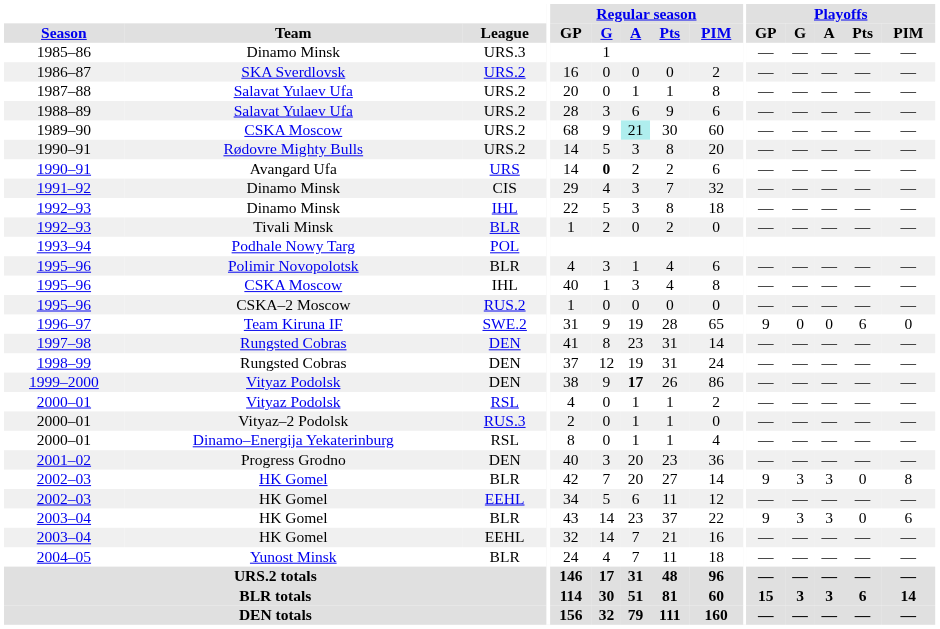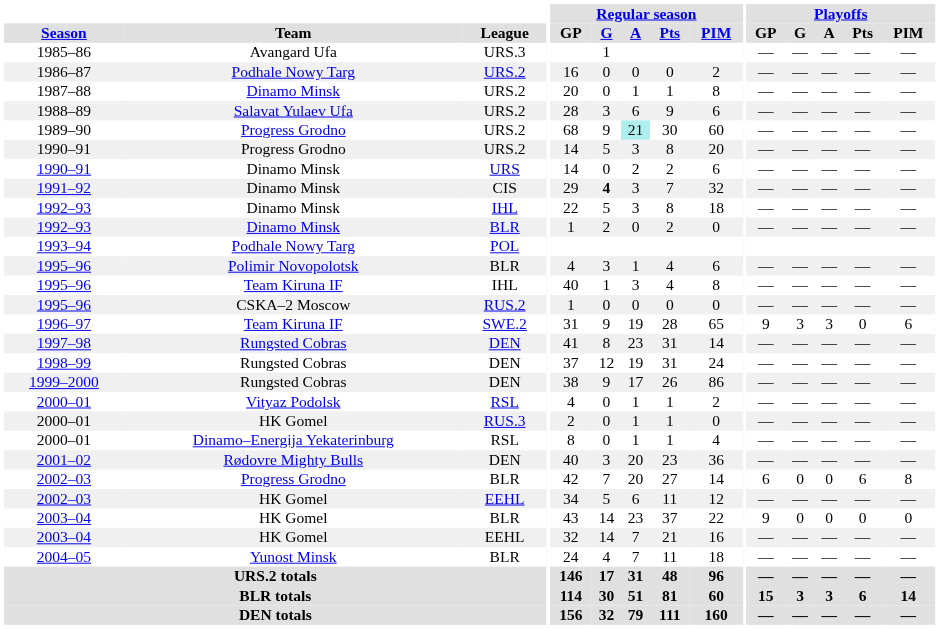 <table border="0" cellpadding="1" cellspacing="0" style="text-align:center; width:60em">
 <tr bgcolor="#e0e0e0">
 <th colspan="3" bgcolor="#ffffff"></th>
 <th rowspan="99" bgcolor="#ffffff"></th>
 <th colspan="5"><a href='#'>Regular season</a></th>
 <th rowspan="99" bgcolor="#ffffff"></th>
 <th colspan="5"><a href='#'>Playoffs</a></th>
 </tr>
 <tr bgcolor="#e0e0e0">
 <th><a href='#'>Season</a></th>
 <th>Team</th>
 <th>League</th>
 <th>GP</th>
 <th><a href='#'>G</a></th>
 <th><a href='#'>A</a></th>
 <th><a href='#'>Pts</a></th>
 <th><a href='#'>PIM</a></th>
 <th>GP</th>
 <th>G</th>
 <th>A</th>
 <th>Pts</th>
 <th>PIM</th>
 </tr>
 <tr>
 <td>1985–86</td>
-<td>Dinamo Minsk</td>
+<td>Avangard Ufa</td>
 <td>URS.3</td>
 <td></td>
 <td>1</td>
 <td></td>
 <td></td>
 <td></td>
 <td>—</td>
 <td>—</td>
 <td>—</td>
 <td>—</td>
 <td>—</td>
 </tr>
 <tr bgcolor="#f0f0f0">
 <td>1986–87</td>
-<td><a href='#'>SKA Sverdlovsk</a></td>
+<td><a href='#'>Podhale Nowy Targ</a></td>
 <td><a href='#'>URS.2</a></td>
 <td>16</td>
 <td>0</td>
 <td>0</td>
 <td>0</td>
 <td>2</td>
 <td>—</td>
 <td>—</td>
 <td>—</td>
 <td>—</td>
 <td>—</td>
 </tr>
 <tr>
 <td>1987–88</td>
-<td><a href='#'>Salavat Yulaev Ufa</a></td>
+<td><a href='#'>Dinamo Minsk</a></td>
 <td>URS.2</td>
 <td>20</td>
 <td>0</td>
 <td>1</td>
 <td>1</td>
 <td>8</td>
 <td>—</td>
 <td>—</td>
 <td>—</td>
 <td>—</td>
 <td>—</td>
 </tr>
 <tr bgcolor="#f0f0f0">
 <td>1988–89</td>
 <td><a href='#'>Salavat Yulaev Ufa</a></td>
 <td>URS.2</td>
 <td>28</td>
 <td>3</td>
 <td>6</td>
 <td>9</td>
 <td>6</td>
 <td>—</td>
 <td>—</td>
 <td>—</td>
 <td>—</td>
 <td>—</td>
 </tr>
 <tr>
 <td>1989–90</td>
-<td><a href='#'>CSKA Moscow</a></td>
+<td><a href='#'>Progress Grodno</a></td>
 <td>URS.2</td>
 <td>68</td>
 <td>9</td>
 <td style="background: paleturquoise;">21</td>
 <td>30</td>
 <td>60</td>
 <td>—</td>
 <td>—</td>
 <td>—</td>
 <td>—</td>
 <td>—</td>
 </tr>
 <tr bgcolor="#f0f0f0">
 <td>1990–91</td>
-<td><a href='#'>Rødovre Mighty Bulls</a></td>
+<td>Progress Grodno</td>
 <td>URS.2</td>
 <td>14</td>
 <td>5</td>
 <td>3</td>
 <td>8</td>
 <td>20</td>
 <td>—</td>
 <td>—</td>
 <td>—</td>
 <td>—</td>
 <td>—</td>
 </tr>
 <tr>
 <td><a href='#'>1990–91</a></td>
-<td>Avangard Ufa</td>
+<td>Dinamo Minsk</td>
 <td><a href='#'>URS</a></td>
 <td>14</td>
-<td><strong>0</strong></td>
+<td>0</td>
 <td>2</td>
 <td>2</td>
 <td>6</td>
 <td>—</td>
 <td>—</td>
 <td>—</td>
 <td>—</td>
 <td>—</td>
 </tr>
 <tr bgcolor="#f0f0f0">
 <td><a href='#'>1991–92</a></td>
 <td>Dinamo Minsk</td>
 <td>CIS</td>
 <td>29</td>
-<td>4</td>
+<td><strong>4</strong></td>
 <td>3</td>
 <td>7</td>
 <td>32</td>
 <td>—</td>
 <td>—</td>
 <td>—</td>
 <td>—</td>
 <td>—</td>
 </tr>
 <tr>
 <td><a href='#'>1992–93</a></td>
 <td>Dinamo Minsk</td>
 <td><a href='#'>IHL</a></td>
 <td>22</td>
 <td>5</td>
 <td>3</td>
 <td>8</td>
 <td>18</td>
 <td>—</td>
 <td>—</td>
 <td>—</td>
 <td>—</td>
 <td>—</td>
 </tr>
 <tr bgcolor="#f0f0f0">
 <td><a href='#'>1992–93</a></td>
-<td>Tivali Minsk</td>
+<td><a href='#'>Dinamo Minsk</a></td>
 <td><a href='#'>BLR</a></td>
 <td>1</td>
 <td>2</td>
 <td>0</td>
 <td>2</td>
 <td>0</td>
 <td>—</td>
 <td>—</td>
 <td>—</td>
 <td>—</td>
 <td>—</td>
 </tr>
 <tr>
 <td><a href='#'>1993–94</a></td>
 <td><a href='#'>Podhale Nowy Targ</a></td>
 <td><a href='#'>POL</a></td>
 <td></td>
 <td></td>
 <td></td>
 <td></td>
 <td></td>
 <td></td>
 <td></td>
 <td></td>
 <td></td>
 <td></td>
 </tr>
 <tr bgcolor="#f0f0f0">
 <td><a href='#'>1995–96</a></td>
 <td><a href='#'>Polimir Novopolotsk</a></td>
 <td>BLR</td>
 <td>4</td>
 <td>3</td>
 <td>1</td>
 <td>4</td>
 <td>6</td>
 <td>—</td>
 <td>—</td>
 <td>—</td>
 <td>—</td>
 <td>—</td>
 </tr>
 <tr>
 <td><a href='#'>1995–96</a></td>
-<td><a href='#'>CSKA Moscow</a></td>
+<td><a href='#'>Team Kiruna IF</a></td>
 <td>IHL</td>
 <td>40</td>
 <td>1</td>
 <td>3</td>
 <td>4</td>
 <td>8</td>
 <td>—</td>
 <td>—</td>
 <td>—</td>
 <td>—</td>
 <td>—</td>
 </tr>
 <tr bgcolor="#f0f0f0">
 <td><a href='#'>1995–96</a></td>
 <td>CSKA–2 Moscow</td>
 <td><a href='#'>RUS.2</a></td>
 <td>1</td>
 <td>0</td>
 <td>0</td>
 <td>0</td>
 <td>0</td>
 <td>—</td>
 <td>—</td>
 <td>—</td>
 <td>—</td>
 <td>—</td>
 </tr>
 <tr>
 <td><a href='#'>1996–97</a></td>
 <td><a href='#'>Team Kiruna IF</a></td>
 <td><a href='#'>SWE.2</a></td>
 <td>31</td>
 <td>9</td>
 <td>19</td>
 <td>28</td>
 <td>65</td>
 <td>9</td>
-<td>0</td>
+<td>3</td>
+<td>3</td>
 <td>0</td>
 <td>6</td>
-<td>0</td>
 </tr>
 <tr bgcolor="#f0f0f0">
 <td><a href='#'>1997–98</a></td>
 <td><a href='#'>Rungsted Cobras</a></td>
 <td><a href='#'>DEN</a></td>
 <td>41</td>
 <td>8</td>
 <td>23</td>
 <td>31</td>
 <td>14</td>
 <td>—</td>
 <td>—</td>
 <td>—</td>
 <td>—</td>
 <td>—</td>
 </tr>
 <tr>
 <td><a href='#'>1998–99</a></td>
 <td>Rungsted Cobras</td>
 <td>DEN</td>
 <td>37</td>
 <td>12</td>
 <td>19</td>
 <td>31</td>
 <td>24</td>
 <td>—</td>
 <td>—</td>
 <td>—</td>
 <td>—</td>
 <td>—</td>
 </tr>
 <tr bgcolor="#f0f0f0">
 <td><a href='#'>1999–2000</a></td>
-<td><a href='#'>Vityaz Podolsk</a></td>
+<td>Rungsted Cobras</td>
 <td>DEN</td>
 <td>38</td>
 <td>9</td>
-<td><strong>17</strong></td>
+<td>17</td>
 <td>26</td>
 <td>86</td>
 <td>—</td>
 <td>—</td>
 <td>—</td>
 <td>—</td>
 <td>—</td>
 </tr>
 <tr>
 <td><a href='#'>2000–01</a></td>
 <td><a href='#'>Vityaz Podolsk</a></td>
 <td><a href='#'>RSL</a></td>
 <td>4</td>
 <td>0</td>
 <td>1</td>
 <td>1</td>
 <td>2</td>
 <td>—</td>
 <td>—</td>
 <td>—</td>
 <td>—</td>
 <td>—</td>
 </tr>
 <tr bgcolor="#f0f0f0">
 <td>2000–01</td>
-<td>Vityaz–2 Podolsk</td>
+<td>HK Gomel</td>
 <td><a href='#'>RUS.3</a></td>
 <td>2</td>
 <td>0</td>
 <td>1</td>
 <td>1</td>
 <td>0</td>
 <td>—</td>
 <td>—</td>
 <td>—</td>
 <td>—</td>
 <td>—</td>
 </tr>
 <tr>
 <td>2000–01</td>
 <td><a href='#'>Dinamo–Energija Yekaterinburg</a></td>
 <td>RSL</td>
 <td>8</td>
 <td>0</td>
 <td>1</td>
 <td>1</td>
 <td>4</td>
 <td>—</td>
 <td>—</td>
 <td>—</td>
 <td>—</td>
 <td>—</td>
 </tr>
 <tr bgcolor="#f0f0f0">
 <td><a href='#'>2001–02</a></td>
-<td>Progress Grodno</td>
+<td><a href='#'>Rødovre Mighty Bulls</a></td>
 <td>DEN</td>
 <td>40</td>
 <td>3</td>
 <td>20</td>
 <td>23</td>
 <td>36</td>
 <td>—</td>
 <td>—</td>
 <td>—</td>
 <td>—</td>
 <td>—</td>
 </tr>
 <tr>
 <td><a href='#'>2002–03</a></td>
-<td><a href='#'>HK Gomel</a></td>
+<td><a href='#'>Progress Grodno</a></td>
 <td>BLR</td>
 <td>42</td>
 <td>7</td>
 <td>20</td>
 <td>27</td>
 <td>14</td>
-<td>9</td>
-<td>3</td>
-<td>3</td>
+<td>6</td>
 <td>0</td>
+<td>0</td>
+<td>6</td>
 <td>8</td>
 </tr>
 <tr bgcolor="#f0f0f0">
 <td><a href='#'>2002–03</a></td>
 <td>HK Gomel</td>
 <td><a href='#'>EEHL</a></td>
 <td>34</td>
 <td>5</td>
 <td>6</td>
 <td>11</td>
 <td>12</td>
 <td>—</td>
 <td>—</td>
 <td>—</td>
 <td>—</td>
 <td>—</td>
 </tr>
 <tr>
 <td><a href='#'>2003–04</a></td>
 <td>HK Gomel</td>
 <td>BLR</td>
 <td>43</td>
 <td>14</td>
 <td>23</td>
 <td>37</td>
 <td>22</td>
 <td>9</td>
-<td>3</td>
-<td>3</td>
 <td>0</td>
-<td>6</td>
+<td>0</td>
+<td>0</td>
+<td>0</td>
 </tr>
 <tr bgcolor="#f0f0f0">
 <td><a href='#'>2003–04</a></td>
 <td>HK Gomel</td>
 <td>EEHL</td>
 <td>32</td>
 <td>14</td>
 <td>7</td>
 <td>21</td>
 <td>16</td>
 <td>—</td>
 <td>—</td>
 <td>—</td>
 <td>—</td>
 <td>—</td>
 </tr>
 <tr>
 <td><a href='#'>2004–05</a></td>
 <td><a href='#'>Yunost Minsk</a></td>
 <td>BLR</td>
 <td>24</td>
 <td>4</td>
 <td>7</td>
 <td>11</td>
 <td>18</td>
 <td>—</td>
 <td>—</td>
 <td>—</td>
 <td>—</td>
 <td>—</td>
 </tr>
 <tr bgcolor="#e0e0e0">
 <th colspan="3">URS.2 totals</th>
 <th>146</th>
 <th>17</th>
 <th>31</th>
 <th>48</th>
 <th>96</th>
 <th>—</th>
 <th>—</th>
 <th>—</th>
 <th>—</th>
 <th>—</th>
 </tr>
 <tr bgcolor="#e0e0e0">
 <th colspan="3">BLR totals</th>
 <th>114</th>
 <th>30</th>
 <th>51</th>
 <th>81</th>
 <th>60</th>
 <th>15</th>
 <th>3</th>
 <th>3</th>
 <th>6</th>
 <th>14</th>
 </tr>
 <tr bgcolor="#e0e0e0">
 <th colspan="3">DEN totals</th>
 <th>156</th>
 <th>32</th>
 <th>79</th>
 <th>111</th>
 <th>160</th>
 <th>—</th>
 <th>—</th>
 <th>—</th>
 <th>—</th>
 <th>—</th>
 </tr>
 </table>
